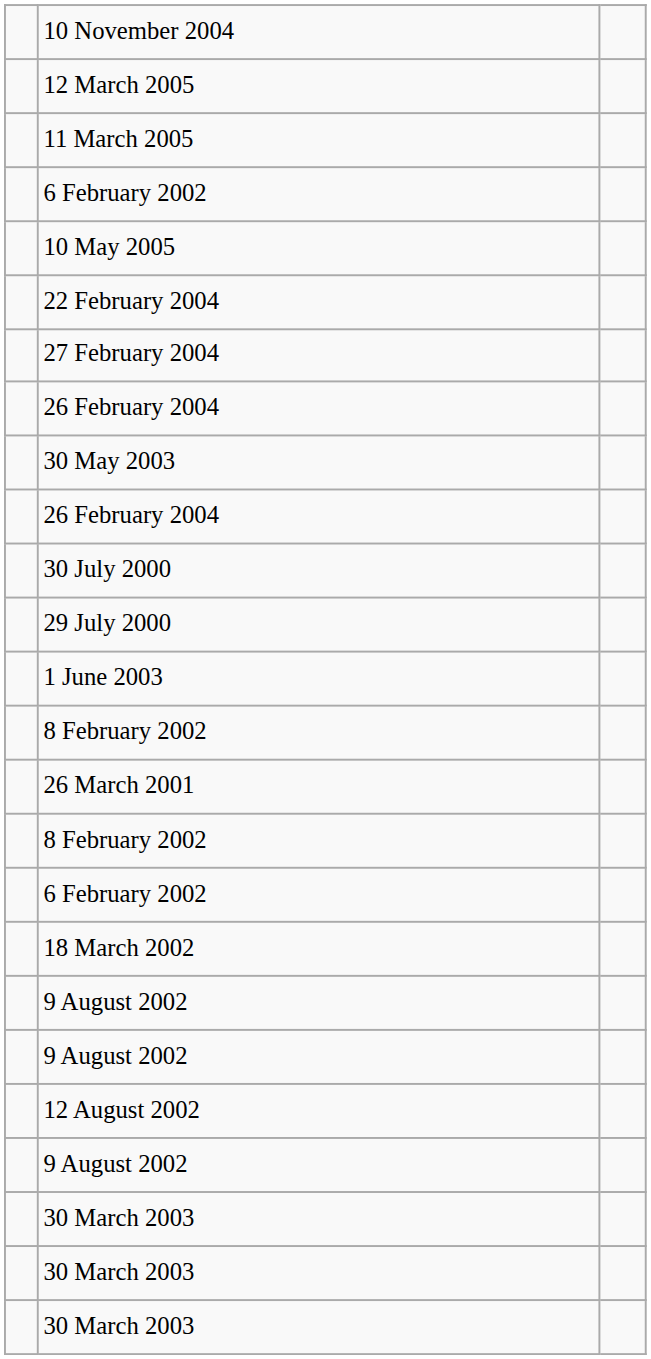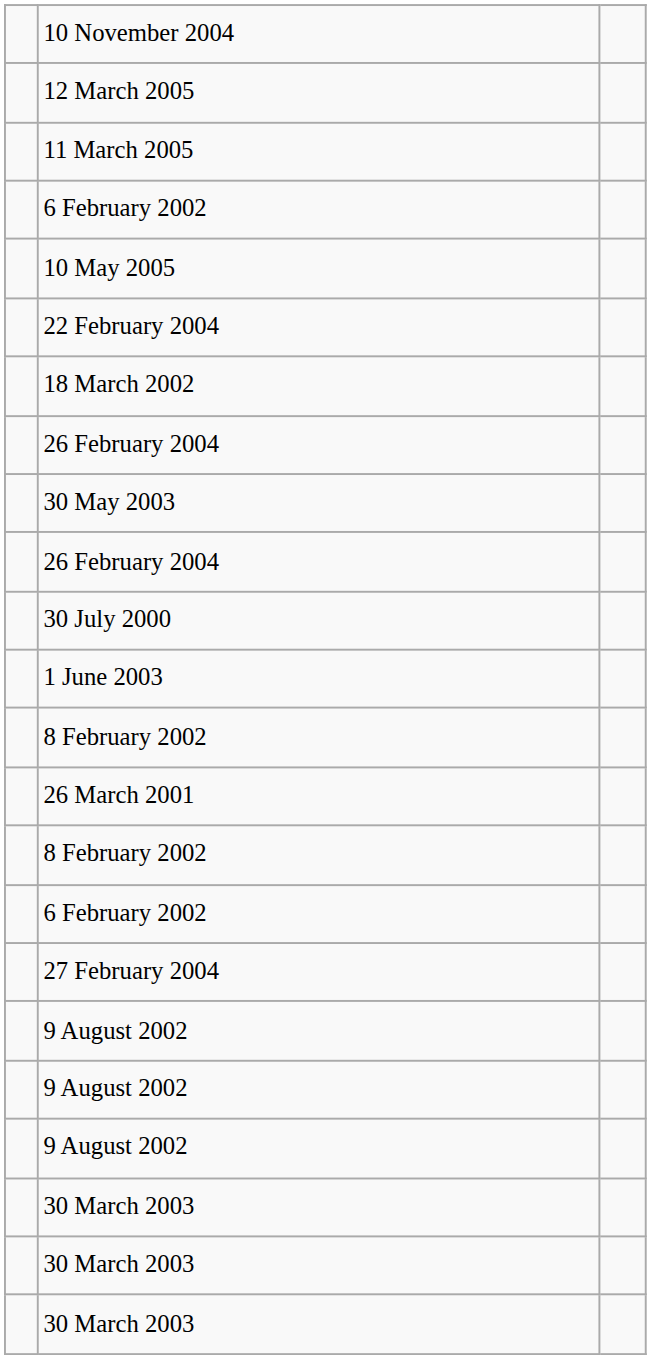 <table class="wikitable" style="font-size: 80%; float: left; width: 26em; margin-right: 1em; height: 700px">
 <tr>
 <td></td>
 <td>10 November 2004</td>
 <td> </td>
 </tr>
 <tr>
 <td></td>
 <td>12 March 2005</td>
 <td> </td>
 </tr>
 <tr>
 <td></td>
 <td>11 March 2005</td>
 <td> </td>
 </tr>
 <tr>
 <td></td>
 <td>6 February 2002</td>
 <td> </td>
 </tr>
 <tr>
 <td></td>
 <td>10 May 2005</td>
 <td> </td>
 </tr>
 <tr>
 <td></td>
 <td>22 February 2004</td>
 <td></td>
 </tr>
 <tr>
 <td></td>
-<td>27 February 2004</td>
+<td>18 March 2002</td>
 <td> </td>
 </tr>
 <tr>
 <td></td>
 <td>26 February 2004</td>
 <td> </td>
 </tr>
 <tr>
 <td></td>
 <td>30 May 2003</td>
 <td> </td>
 </tr>
 <tr>
 <td></td>
 <td>26 February 2004</td>
 <td> </td>
 </tr>
 <tr>
 <td></td>
 <td>30 July 2000</td>
-<td> </td>
-</tr>
-<tr>
-<td></td>
-<td>29 July 2000</td>
 <td> </td>
 </tr>
 <tr>
 <td></td>
 <td>1 June 2003</td>
 <td> </td>
 </tr>
 <tr>
 <td></td>
 <td>8 February 2002</td>
 <td> </td>
 </tr>
 <tr>
 <td></td>
 <td>26 March 2001</td>
 <td> </td>
 </tr>
 <tr>
 <td></td>
 <td>8 February 2002</td>
 <td> </td>
 </tr>
 <tr>
 <td></td>
 <td>6 February 2002</td>
 <td> </td>
 </tr>
 <tr>
 <td></td>
-<td>18 March 2002</td>
+<td>27 February 2004</td>
 <td> </td>
 </tr>
 <tr>
 <td></td>
 <td>9 August 2002</td>
 <td> </td>
 </tr>
 <tr>
 <td></td>
 <td>9 August 2002</td>
-<td> </td>
-</tr>
-<tr>
-<td></td>
-<td>12 August 2002</td>
 <td> </td>
 </tr>
 <tr>
 <td></td>
 <td>9 August 2002</td>
 <td> </td>
 </tr>
 <tr>
 <td></td>
 <td>30 March 2003</td>
 <td> </td>
 </tr>
 <tr>
 <td></td>
 <td>30 March 2003</td>
 <td> </td>
 </tr>
 <tr>
 <td></td>
 <td>30 March 2003</td>
 <td> </td>
 </tr>
 </table>
